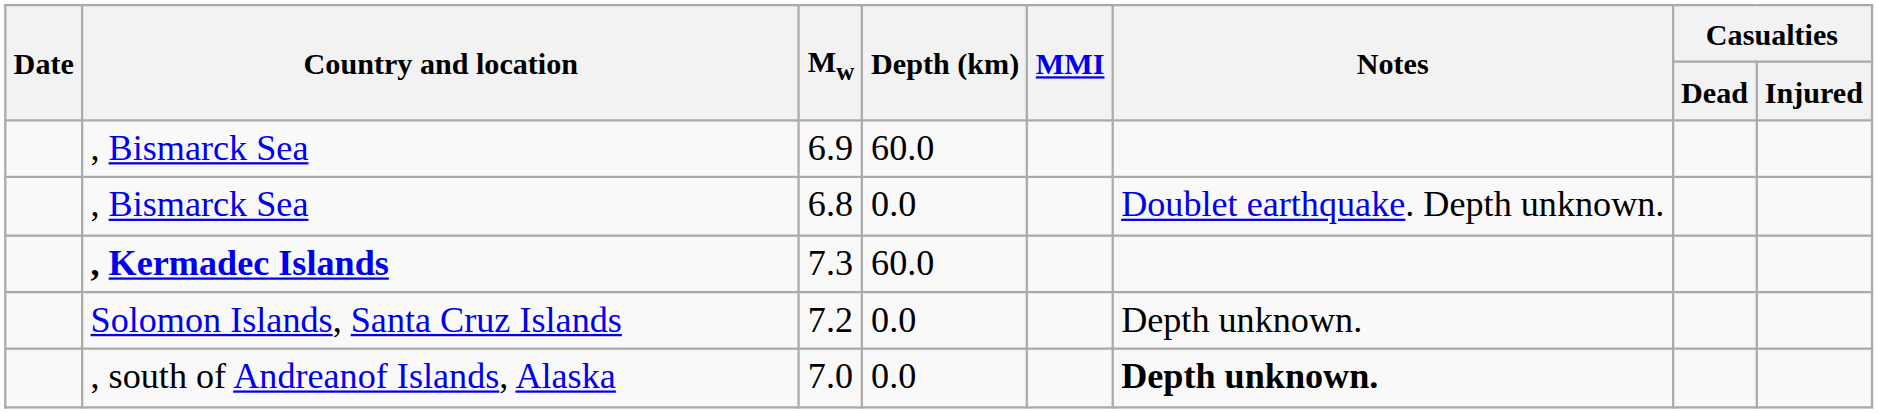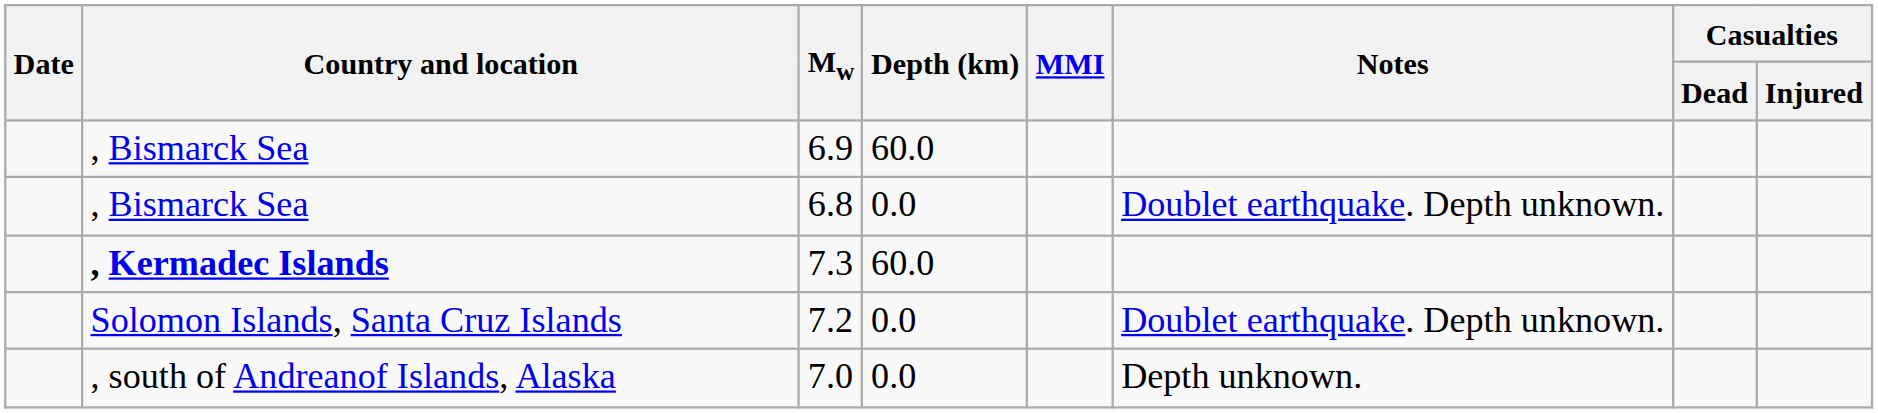 <table class="wikitable sortable sort-under" style="border:1px black; margin-left:1em;">
 <tr>
 <th rowspan="2"><small>Date</small></th>
 <th rowspan="2" style="width: 310px"><small>Country and location</small></th>
 <th rowspan="2"><small>M<sub>w</sub></small></th>
 <th rowspan="2"><small>Depth (km)</small></th>
 <th rowspan="2"><small><a href='#'>MMI</a></small></th>
 <th rowspan="2" class="unsortable"><small>Notes</small></th>
 <th colspan="2"><small>Casualties</small></th>
 </tr>
 <tr>
 <th><small>Dead</small></th>
 <th><small>Injured</small></th>
 </tr>
 <tr>
 <td></td>
 <td>, <a href='#'>Bismarck Sea</a></td>
 <td>6.9</td>
 <td>60.0</td>
 <td></td>
 <td></td>
 <td></td>
 <td></td>
 </tr>
 <tr>
 <td></td>
 <td>, <a href='#'>Bismarck Sea</a></td>
 <td>6.8</td>
 <td>0.0</td>
 <td></td>
 <td><a href='#'>Doublet earthquake</a>. Depth unknown.</td>
 <td></td>
 <td></td>
 </tr>
 <tr>
 <td></td>
 <td><strong>, <a href='#'>Kermadec Islands</a></strong></td>
 <td>7.3</td>
 <td>60.0</td>
 <td></td>
 <td></td>
 <td></td>
 <td></td>
 </tr>
 <tr>
 <td></td>
 <td> <a href='#'>Solomon Islands</a>, <a href='#'>Santa Cruz Islands</a></td>
 <td>7.2</td>
 <td>0.0</td>
 <td></td>
-<td>Depth unknown.</td>
+<td><a href='#'>Doublet earthquake</a>. Depth unknown.</td>
 <td></td>
 <td></td>
 </tr>
 <tr>
 <td></td>
 <td>, south of <a href='#'>Andreanof Islands</a>, <a href='#'>Alaska</a></td>
 <td>7.0</td>
 <td>0.0</td>
 <td></td>
-<td><strong>Depth unknown.</strong></td>
+<td>Depth unknown.</td>
 <td></td>
 <td></td>
 </tr>
 </table>
